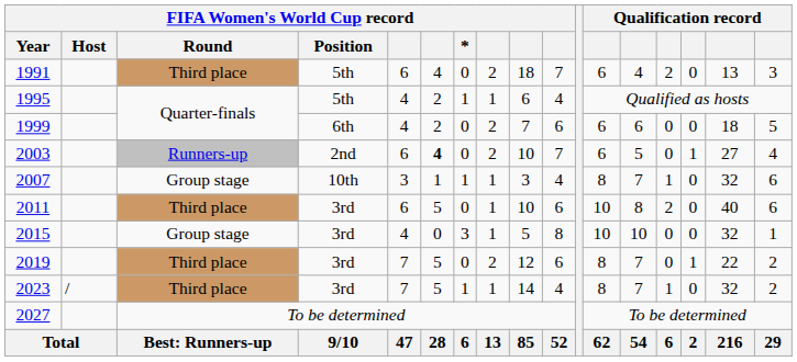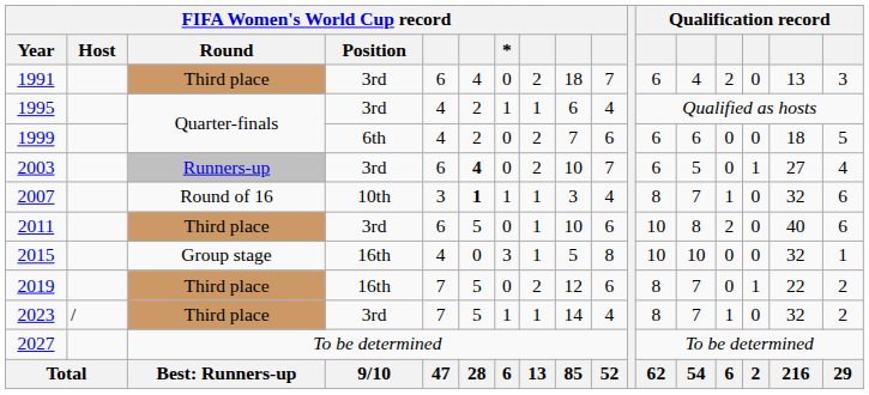 <table class="wikitable" style="text-align: center;">
 <tr>
 <th colspan=10><a href='#'>FIFA Women's World Cup</a> record</th>
 <th style="width:1%;" rowspan="13"></th>
 <th colspan=6>Qualification record</th>
 </tr>
 <tr>
 <th>Year</th>
 <th>Host</th>
 <th>Round</th>
 <th>Position</th>
 <th></th>
 <th></th>
 <th>*</th>
 <th></th>
 <th></th>
 <th></th>
 <th></th>
 <th></th>
 <th></th>
 <th></th>
 <th></th>
 <th></th>
 </tr>
 <tr>
 <td><a href='#'>1991</a></td>
 <td align=left></td>
 <td bgcolor=#c96>Third place</td>
-<td>5th</td>
+<td>3rd</td>
 <td>6</td>
 <td>4</td>
 <td>0</td>
 <td>2</td>
 <td>18</td>
 <td>7</td>
 <td>6</td>
 <td>4</td>
 <td>2</td>
 <td>0</td>
 <td>13</td>
 <td>3</td>
 </tr>
 <tr>
 <td><a href='#'>1995</a></td>
 <td align=left></td>
 <td rowspan=2>Quarter-finals</td>
-<td>5th</td>
+<td>3rd</td>
 <td>4</td>
 <td>2</td>
 <td>1</td>
 <td>1</td>
 <td>6</td>
 <td>4</td>
 <td colspan=6><em>Qualified as hosts</em></td>
 </tr>
 <tr>
 <td><a href='#'>1999</a></td>
 <td align=left></td>
 <td>6th</td>
 <td>4</td>
 <td>2</td>
 <td>0</td>
 <td>2</td>
 <td>7</td>
 <td>6</td>
 <td>6</td>
 <td>6</td>
 <td>0</td>
 <td>0</td>
 <td>18</td>
 <td>5</td>
 </tr>
 <tr>
 <td><a href='#'>2003</a></td>
 <td align=left></td>
 <td bgcolor=silver><a href='#'>Runners-up</a></td>
-<td>2nd</td>
+<td>3rd</td>
 <td>6</td>
 <td><strong>4</strong></td>
 <td>0</td>
 <td>2</td>
 <td>10</td>
 <td>7</td>
 <td>6</td>
 <td>5</td>
 <td>0</td>
 <td>1</td>
 <td>27</td>
 <td>4</td>
 </tr>
 <tr>
 <td><a href='#'>2007</a></td>
 <td align=left></td>
-<td>Group stage</td>
+<td>Round of 16</td>
 <td>10th</td>
 <td>3</td>
-<td>1</td>
+<td><strong>1</strong></td>
 <td>1</td>
 <td>1</td>
 <td>3</td>
 <td>4</td>
 <td>8</td>
 <td>7</td>
 <td>1</td>
 <td>0</td>
 <td>32</td>
 <td>6</td>
 </tr>
 <tr>
 <td><a href='#'>2011</a></td>
 <td align=left></td>
 <td bgcolor=#c96>Third place</td>
 <td>3rd</td>
 <td>6</td>
 <td>5</td>
 <td>0</td>
 <td>1</td>
 <td>10</td>
 <td>6</td>
 <td>10</td>
 <td>8</td>
 <td>2</td>
 <td>0</td>
 <td>40</td>
 <td>6</td>
 </tr>
 <tr>
 <td><a href='#'>2015</a></td>
 <td align=left></td>
 <td>Group stage</td>
-<td>3rd</td>
+<td>16th</td>
 <td>4</td>
 <td>0</td>
 <td>3</td>
 <td>1</td>
 <td>5</td>
 <td>8</td>
 <td>10</td>
 <td>10</td>
 <td>0</td>
 <td>0</td>
 <td>32</td>
 <td>1</td>
 </tr>
 <tr>
 <td><a href='#'>2019</a></td>
 <td align=left></td>
 <td bgcolor=#c96>Third place</td>
-<td>3rd</td>
+<td>16th</td>
 <td>7</td>
 <td>5</td>
 <td>0</td>
 <td>2</td>
 <td>12</td>
 <td>6</td>
 <td>8</td>
 <td>7</td>
 <td>0</td>
 <td>1</td>
 <td>22</td>
 <td>2</td>
 </tr>
 <tr>
 <td><a href='#'>2023</a></td>
 <td align=left>/</td>
 <td bgcolor=#c96>Third place</td>
 <td>3rd</td>
 <td>7</td>
 <td>5</td>
 <td>1</td>
 <td>1</td>
 <td>14</td>
 <td>4</td>
 <td>8</td>
 <td>7</td>
 <td>1</td>
 <td>0</td>
 <td>32</td>
 <td>2</td>
 </tr>
 <tr>
 <td><a href='#'>2027</a></td>
 <td align=left></td>
 <td colspan=8><em>To be determined</em></td>
 <td colspan=6><em>To be determined</em></td>
 </tr>
 <tr>
 <th colspan="2">Total</th>
 <th>Best: Runners-up</th>
 <th>9/10</th>
 <th>47</th>
 <th>28</th>
 <th>6</th>
 <th>13</th>
 <th>85</th>
 <th>52</th>
 <th>62</th>
 <th>54</th>
 <th>6</th>
 <th>2</th>
 <th>216</th>
 <th>29</th>
 </tr>
 </table>
